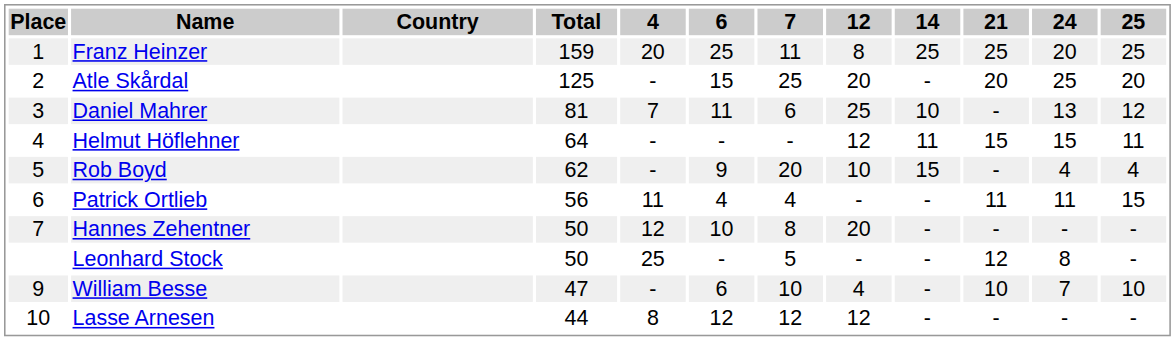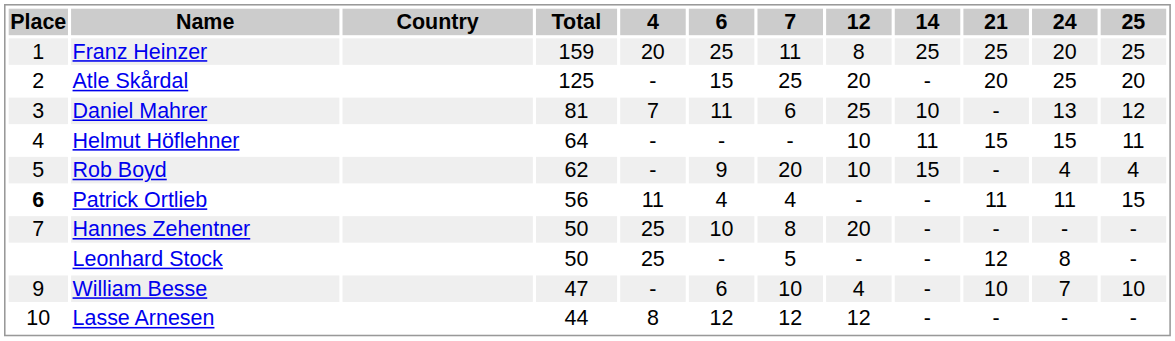 <table border="0" style="border: 1px solid #999; background-color:#FFFFFF; text-align:center; font-size:86%; line-height:15px;">
 <tr align="center" bgcolor="#CCCCCC">
 <th width=35>Place</th>
 <th width=170>Name</th>
 <th width=120>Country</th>
 <th width=50>Total</th>
 <th width=40>4</th>
 <th width=40>6</th>
 <th width=40>7</th>
 <th width=40>12</th>
 <th width=40>14</th>
 <th width=40>21</th>
 <th width=40>24</th>
 <th width=40>25</th>
 </tr>
 <tr bgcolor="#EFEFEF">
 <td>1</td>
 <td align="left"><a href='#'>Franz Heinzer</a></td>
 <td align="left"></td>
 <td>159</td>
 <td>20</td>
 <td>25</td>
 <td>11</td>
 <td>8</td>
 <td>25</td>
 <td>25</td>
 <td>20</td>
 <td>25</td>
 </tr>
 <tr>
 <td>2</td>
 <td align="left"><a href='#'>Atle Skårdal</a></td>
 <td align="left"></td>
 <td>125</td>
 <td>-</td>
 <td>15</td>
 <td>25</td>
 <td>20</td>
 <td>-</td>
 <td>20</td>
 <td>25</td>
 <td>20</td>
 </tr>
 <tr bgcolor="#EFEFEF">
 <td>3</td>
 <td align="left"><a href='#'>Daniel Mahrer</a></td>
 <td align="left"></td>
 <td>81</td>
 <td>7</td>
 <td>11</td>
 <td>6</td>
 <td>25</td>
 <td>10</td>
 <td>-</td>
 <td>13</td>
 <td>12</td>
 </tr>
 <tr>
 <td>4</td>
 <td align="left"><a href='#'>Helmut Höflehner</a></td>
 <td align="left"></td>
 <td>64</td>
 <td>-</td>
 <td>-</td>
 <td>-</td>
-<td>12</td>
+<td>10</td>
 <td>11</td>
 <td>15</td>
 <td>15</td>
 <td>11</td>
 </tr>
 <tr bgcolor="#EFEFEF">
 <td>5</td>
 <td align="left"><a href='#'>Rob Boyd</a></td>
 <td align="left"></td>
 <td>62</td>
 <td>-</td>
 <td>9</td>
 <td>20</td>
 <td>10</td>
 <td>15</td>
 <td>-</td>
 <td>4</td>
 <td>4</td>
 </tr>
 <tr>
-<td>6</td>
+<td><strong>6</strong></td>
 <td align="left"><a href='#'>Patrick Ortlieb</a></td>
 <td align="left"></td>
 <td>56</td>
 <td>11</td>
 <td>4</td>
 <td>4</td>
 <td>-</td>
 <td>-</td>
 <td>11</td>
 <td>11</td>
 <td>15</td>
 </tr>
 <tr bgcolor="#EFEFEF">
 <td>7</td>
 <td align="left"><a href='#'>Hannes Zehentner</a></td>
 <td align="left"></td>
 <td>50</td>
-<td>12</td>
+<td>25</td>
 <td>10</td>
 <td>8</td>
 <td>20</td>
 <td>-</td>
 <td>-</td>
 <td>-</td>
 <td>-</td>
 </tr>
 <tr>
 <td></td>
 <td align="left"><a href='#'>Leonhard Stock</a></td>
 <td align="left"></td>
 <td>50</td>
 <td>25</td>
 <td>-</td>
 <td>5</td>
 <td>-</td>
 <td>-</td>
 <td>12</td>
 <td>8</td>
 <td>-</td>
 </tr>
 <tr bgcolor="#EFEFEF">
 <td>9</td>
 <td align="left"><a href='#'>William Besse</a></td>
 <td align="left"></td>
 <td>47</td>
 <td>-</td>
 <td>6</td>
 <td>10</td>
 <td>4</td>
 <td>-</td>
 <td>10</td>
 <td>7</td>
 <td>10</td>
 </tr>
 <tr>
 <td>10</td>
 <td align="left"><a href='#'>Lasse Arnesen</a></td>
 <td align="left"></td>
 <td>44</td>
 <td>8</td>
 <td>12</td>
 <td>12</td>
 <td>12</td>
 <td>-</td>
 <td>-</td>
 <td>-</td>
 <td>-</td>
 </tr>
 </table>
